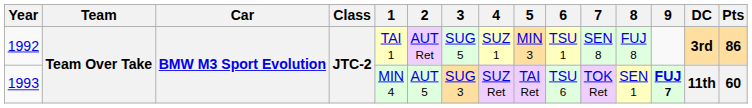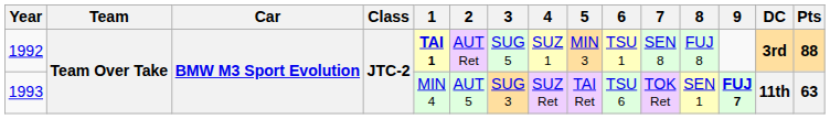 <table class="wikitable"style="text-align:center;font-size;90%">
 <tr>
 <th>Year</th>
 <th>Team</th>
 <th>Car</th>
 <th>Class</th>
 <th>1</th>
 <th>2</th>
 <th>3</th>
 <th>4</th>
 <th>5</th>
 <th>6</th>
 <th>7</th>
 <th>8</th>
 <th>9</th>
 <th>DC</th>
 <th>Pts</th>
 </tr>
 <tr>
 <td><a href='#'>1992</a></td>
 <th rowspan="2">Team Over Take</th>
 <th rowspan="2"><a href='#'>BMW M3 Sport Evolution</a></th>
 <th rowspan="2"><span>JTC-2</span></th>
-<td bgcolor="#FFFFBF"><a href='#'>TAI</a><br><small>1</small></td>
+<td bgcolor="#FFFFBF"><strong><a href='#'>TAI</a><br><small>1</small></strong></td>
 <td bgcolor="#EFCFFF"><a href='#'>AUT</a><br><small>Ret</small></td>
 <td bgcolor="#DFFFDF"><a href='#'>SUG</a><br><small>5</small></td>
 <td bgcolor="#FFFFBF"><a href='#'>SUZ</a><br><small>1</small></td>
 <td bgcolor="#FFDF9F"><a href='#'>MIN</a><br><small>3</small></td>
 <td bgcolor="#FFFFBF"><a href='#'>TSU</a><br><small>1</small></td>
 <td bgcolor="#DFFFDF"><a href='#'>SEN</a><br><small>8</small></td>
 <td bgcolor="#DFFFDF"><a href='#'>FUJ</a><br><small>8</small></td>
 <td></td>
 <td bgcolor="#FFDF9F"><strong>3rd</strong></td>
-<td bgcolor="#FFDF9F"><strong>86</strong></td>
+<td bgcolor="#FFDF9F"><strong>88</strong></td>
 </tr>
 <tr>
 <td><a href='#'>1993</a></td>
 <td bgcolor="#DFFFDF"><a href='#'>MIN</a><br><small>4</small></td>
 <td bgcolor="#DFFFDF"><a href='#'>AUT</a><br><small>5</small></td>
 <td bgcolor="#FFDF9F"><a href='#'>SUG</a><br><small>3</small></td>
 <td bgcolor="#EFCFFF"><a href='#'>SUZ</a><br><small>Ret</small></td>
 <td bgcolor="#EFCFFF"><a href='#'>TAI</a><br><small>Ret</small></td>
 <td bgcolor="#DFFFDF"><a href='#'>TSU</a><br><small>6</small></td>
 <td bgcolor="#EFCFFF"><a href='#'>TOK</a><br><small>Ret</small></td>
 <td bgcolor="#FFFFBF"><a href='#'>SEN</a><br><small>1</small></td>
 <td bgcolor="#DFFFDF"><strong><a href='#'>FUJ</a><br><small>7</small></strong></td>
 <th>11th</th>
-<th>60</th>
+<th>63</th>
 </tr>
 </table>
